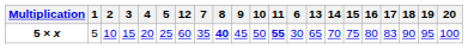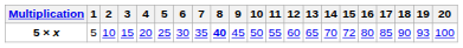 <table class="wikitable" style="text-align: center; background: white">
 <tr>
 <th style="width:105px;"><a href='#'>Multiplication</a></th>
 <th>1</th>
 <th>2</th>
 <th>3</th>
 <th>4</th>
 <th>5</th>
-<th>12</th>
+<th>6</th>
 <th>7</th>
 <th>8</th>
 <th>9</th>
 <th>10</th>
 <th>11</th>
-<th>6</th>
+<th>12</th>
 <th>13</th>
 <th>14</th>
 <th>15</th>
 <th>16</th>
 <th>17</th>
 <th>18</th>
 <th>19</th>
 <th>20</th>
 </tr>
 <tr>
 <td><strong>5 × <em>x<strong><em></td>
 <td></strong>5<strong></td>
 <td><a href='#'>10</a></td>
 <td><a href='#'>15</a></td>
 <td><a href='#'>20</a></td>
 <td><a href='#'>25</a></td>
-<td><a href='#'>60</a></td>
+<td><a href='#'>30</a></td>
 <td><a href='#'>35</a></td>
 <td><strong><a href='#'>40</a></strong></td>
 <td><a href='#'>45</a></td>
 <td><a href='#'>50</a></td>
-<td><strong><a href='#'>55</a></strong></td>
-<td><a href='#'>30</a></td>
+<td><a href='#'>55</a></td>
+<td><a href='#'>60</a></td>
 <td><a href='#'>65</a></td>
 <td><a href='#'>70</a></td>
-<td><a href='#'>75</a></td>
+<td><a href='#'>72</a></td>
 <td><a href='#'>80</a></td>
-<td><a href='#'>83</a></td>
+<td><a href='#'>85</a></td>
 <td><a href='#'>90</a></td>
-<td><a href='#'>95</a></td>
+<td><a href='#'>93</a></td>
 <td><a href='#'>100</a></td>
 </tr>
 </table>
